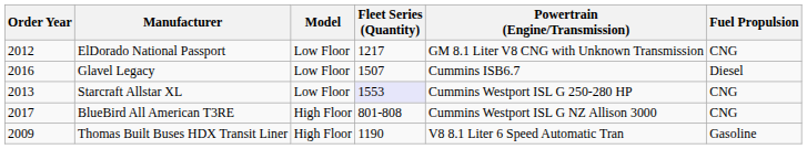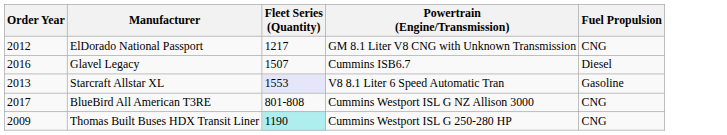 <table class="wikitable">
 <tr>
 <th>Order Year</th>
 <th>Manufacturer</th>
-<th>Model</th>
 <th>Fleet Series<br>(Quantity)</th>
 <th>Powertrain<br>(Engine/Transmission)</th>
 <th>Fuel Propulsion</th>
 </tr>
 <tr>
 <td>2012</td>
 <td>ElDorado National Passport</td>
-<td>Low Floor</td>
 <td>1217</td>
 <td>GM 8.1 Liter V8 CNG with Unknown Transmission</td>
 <td>CNG</td>
 </tr>
 <tr>
 <td>2016</td>
 <td>Glavel Legacy</td>
-<td>Low Floor</td>
 <td>1507</td>
 <td>Cummins ISB6.7</td>
 <td>Diesel</td>
 </tr>
 <tr>
 <td>2013</td>
 <td>Starcraft Allstar XL</td>
-<td>Low Floor</td>
 <td style="background: lavender;">1553</td>
-<td>Cummins Westport ISL G 250-280 HP</td>
-<td>CNG</td>
+<td>V8 8.1 Liter 6 Speed Automatic Tran</td>
+<td>Gasoline</td>
 </tr>
 <tr>
 <td>2017</td>
 <td>BlueBird All American T3RE</td>
-<td>High Floor</td>
 <td>801-808</td>
 <td>Cummins Westport ISL G NZ Allison 3000</td>
 <td>CNG</td>
 </tr>
 <tr>
 <td>2009</td>
 <td>Thomas Built Buses HDX Transit Liner</td>
-<td>High Floor</td>
-<td>1190</td>
-<td>V8 8.1 Liter 6 Speed Automatic Tran</td>
-<td>Gasoline</td>
+<td style="background: paleturquoise;">1190</td>
+<td>Cummins Westport ISL G 250-280 HP</td>
+<td>CNG</td>
 </tr>
 </table>
